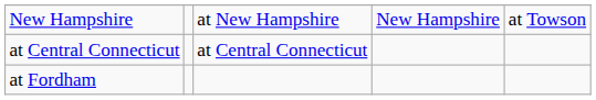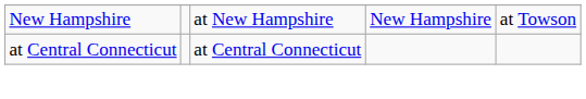 <table class="wikitable">
 <tr>
 </tr>
 <tr>
 <td><a href='#'>New Hampshire</a></td>
 <td></td>
 <td>at <a href='#'>New Hampshire</a></td>
 <td><a href='#'>New Hampshire</a></td>
 <td>at <a href='#'>Towson</a></td>
 </tr>
 <tr>
 <td>at <a href='#'>Central Connecticut</a></td>
 <td></td>
 <td>at <a href='#'>Central Connecticut</a></td>
 <td></td>
 <td></td>
 </tr>
-<tr>
-<td>at <a href='#'>Fordham</a></td>
-<td></td>
-<td></td>
-<td></td>
-<td></td>
-</tr>
 </table>
